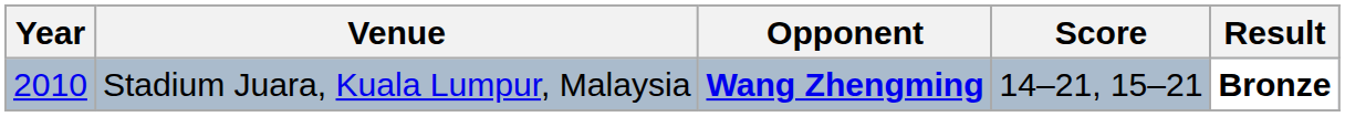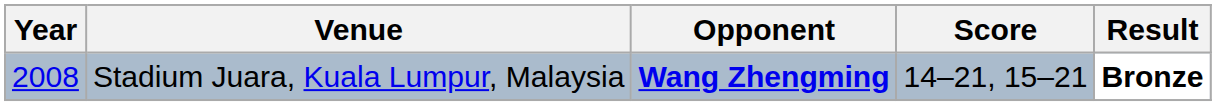 <table class="sortable wikitable" style="font-size: 95%;">
 <tr>
 <th>Year</th>
 <th>Venue</th>
 <th>Opponent</th>
 <th>Score</th>
 <th>Result</th>
 </tr>
 <tr style="background:#AABBCC">
-<td align="center"><a href='#'>2010</a></td>
+<td align="center"><a href='#'>2008</a></td>
 <td align="left">Stadium Juara, <a href='#'>Kuala Lumpur</a>, Malaysia</td>
 <td align="left"><strong> <a href='#'>Wang Zhengming</a></strong></td>
 <td align="left">14–21, 15–21</td>
 <td style="text-align:left; background:white"> <strong>Bronze</strong></td>
 </tr>
 </table>
